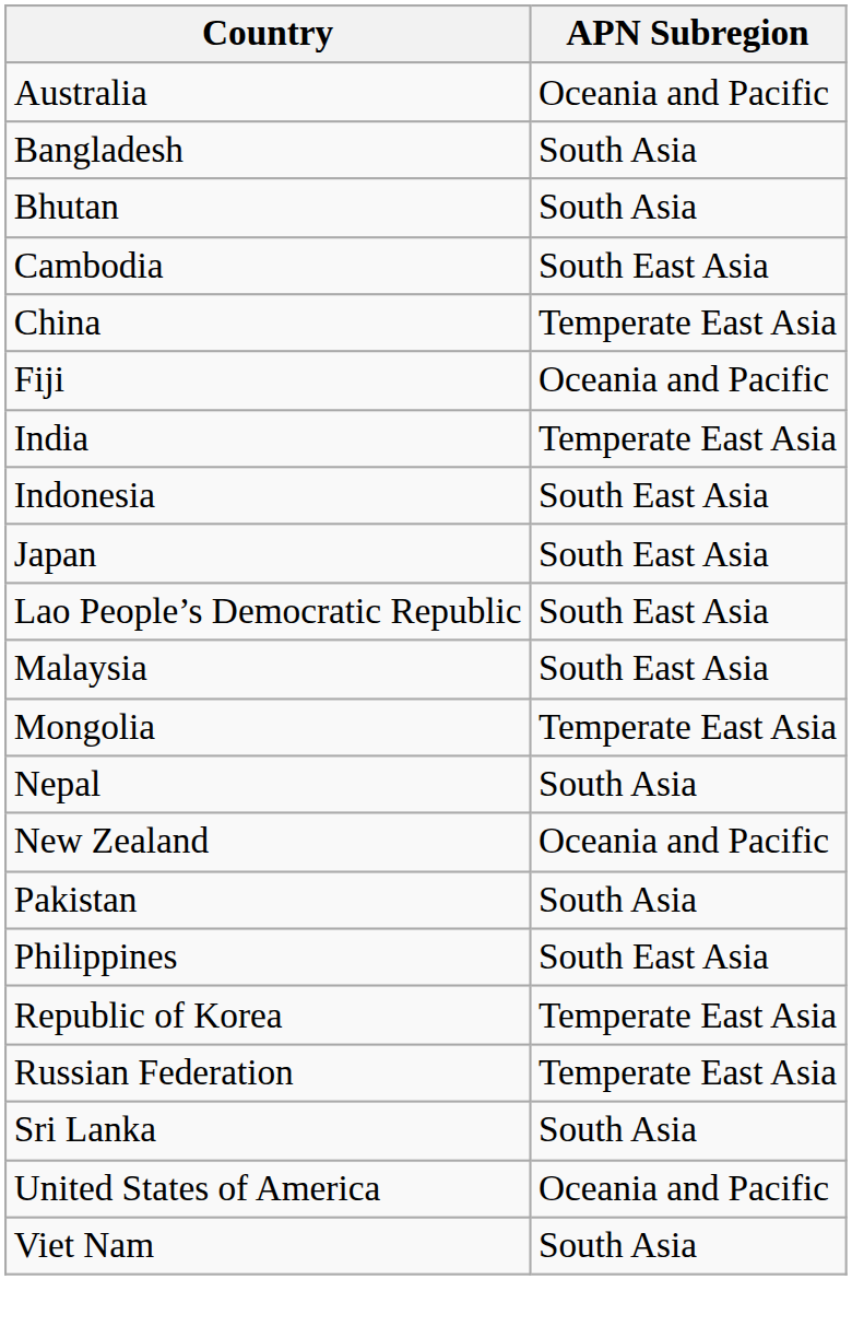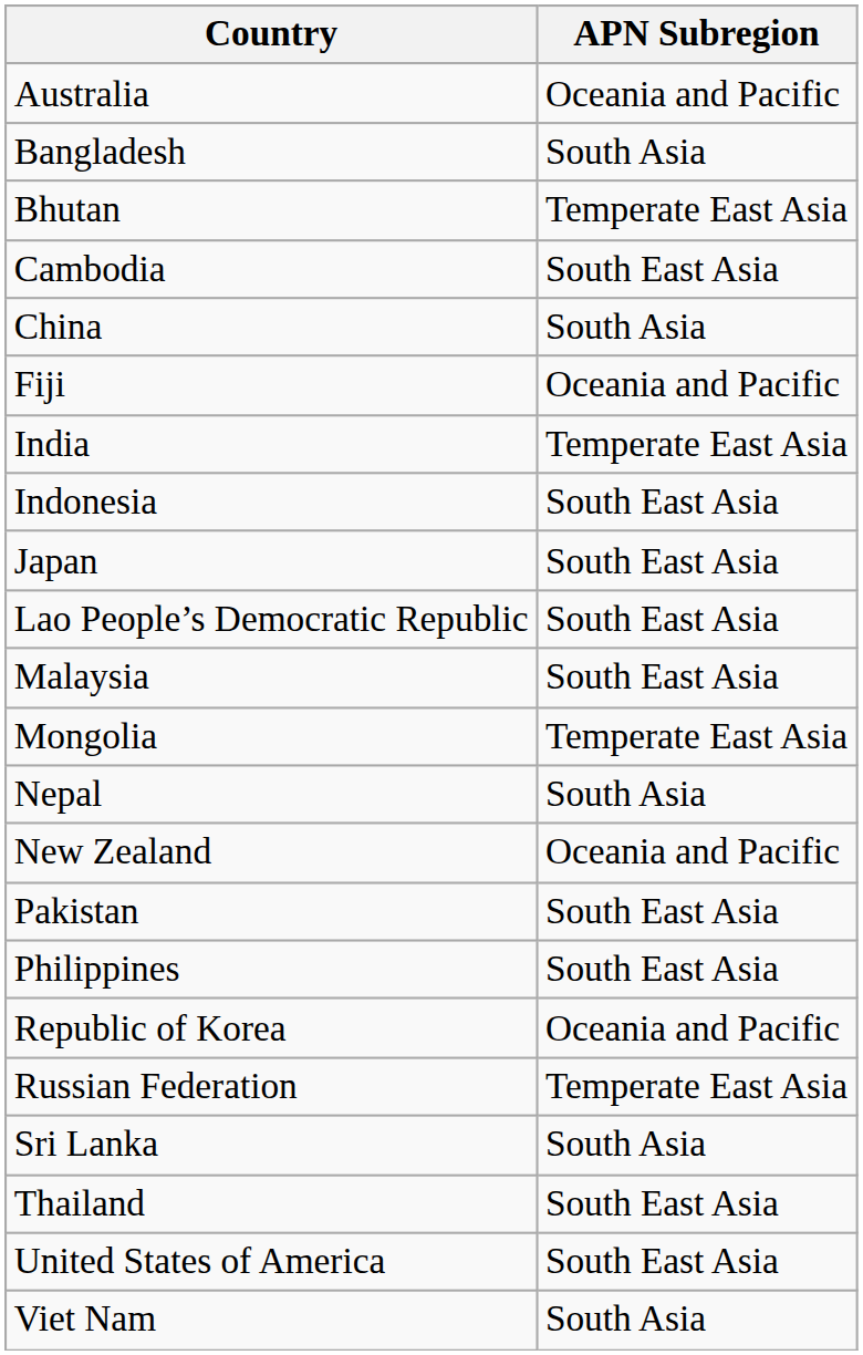 <table class="wikitable sortable">
 <tr>
 <th>Country</th>
 <th>APN Subregion</th>
 </tr>
 <tr>
 <td>Australia</td>
 <td>Oceania and Pacific</td>
 </tr>
 <tr>
 <td>Bangladesh</td>
 <td>South Asia</td>
 </tr>
 <tr>
 <td>Bhutan</td>
-<td>South Asia</td>
+<td>Temperate East Asia</td>
 </tr>
 <tr>
 <td>Cambodia</td>
 <td>South East Asia</td>
 </tr>
 <tr>
 <td>China</td>
-<td>Temperate East Asia</td>
+<td>South Asia</td>
 </tr>
 <tr>
 <td>Fiji</td>
 <td>Oceania and Pacific</td>
 </tr>
 <tr>
 <td>India</td>
 <td>Temperate East Asia</td>
 </tr>
 <tr>
 <td>Indonesia</td>
 <td>South East Asia</td>
 </tr>
 <tr>
 <td>Japan</td>
 <td>South East Asia</td>
 </tr>
 <tr>
 <td>Lao People’s Democratic Republic</td>
 <td>South East Asia</td>
 </tr>
 <tr>
 <td>Malaysia</td>
 <td>South East Asia</td>
 </tr>
 <tr>
 <td>Mongolia</td>
 <td>Temperate East Asia</td>
 </tr>
 <tr>
 <td>Nepal</td>
 <td>South Asia</td>
 </tr>
 <tr>
 <td>New Zealand</td>
 <td>Oceania and Pacific</td>
 </tr>
 <tr>
 <td>Pakistan</td>
-<td>South Asia</td>
+<td>South East Asia</td>
 </tr>
 <tr>
 <td>Philippines</td>
 <td>South East Asia</td>
 </tr>
 <tr>
 <td>Republic of Korea</td>
-<td>Temperate East Asia</td>
+<td>Oceania and Pacific</td>
 </tr>
 <tr>
 <td>Russian Federation</td>
 <td>Temperate East Asia</td>
 </tr>
 <tr>
 <td>Sri Lanka</td>
 <td>South Asia</td>
 </tr>
 <tr>
+<td>Thailand</td>
+<td>South East Asia</td>
+</tr>
+<tr>
 <td>United States of America</td>
-<td>Oceania and Pacific</td>
+<td>South East Asia</td>
 </tr>
 <tr>
 <td>Viet Nam</td>
 <td>South Asia</td>
 </tr>
 </table>
